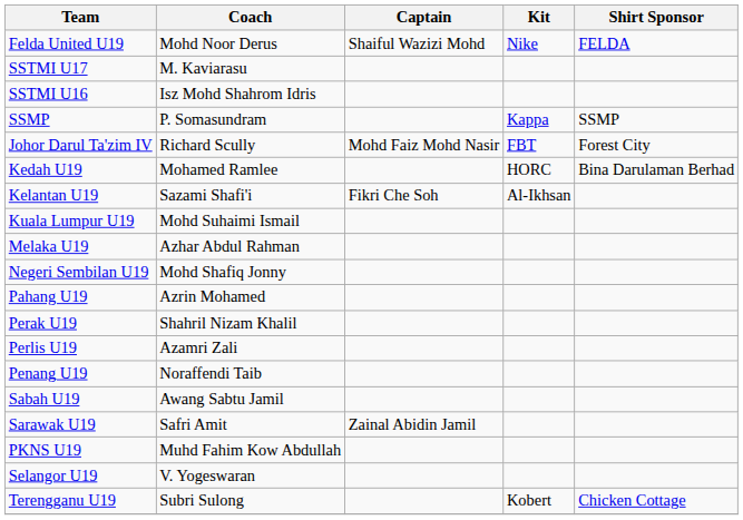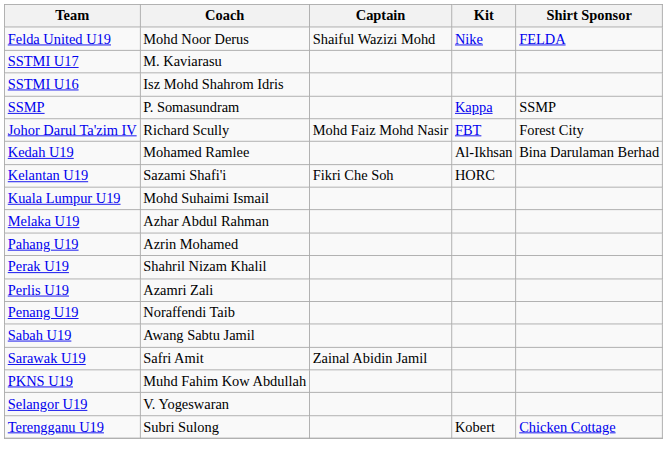 <table class="wikitable sortable" style="text-align: left;">
 <tr>
 <th>Team</th>
 <th>Coach</th>
 <th>Captain</th>
 <th>Kit</th>
 <th>Shirt Sponsor</th>
 </tr>
 <tr>
 <td><a href='#'>Felda United U19</a></td>
 <td> Mohd Noor Derus</td>
 <td> Shaiful Wazizi Mohd</td>
 <td><a href='#'>Nike</a></td>
 <td><a href='#'>FELDA</a></td>
 </tr>
 <tr>
 <td><a href='#'>SSTMI U17</a></td>
 <td> M. Kaviarasu</td>
 <td></td>
 <td></td>
 <td></td>
 </tr>
 <tr>
 <td><a href='#'>SSTMI U16</a></td>
 <td> Isz Mohd Shahrom Idris</td>
 <td></td>
 <td></td>
 <td></td>
 </tr>
 <tr>
 <td><a href='#'>SSMP</a></td>
 <td> P. Somasundram</td>
 <td></td>
 <td><a href='#'>Kappa</a></td>
 <td>SSMP</td>
 </tr>
 <tr>
 <td><a href='#'>Johor Darul Ta'zim IV</a></td>
 <td> Richard Scully</td>
 <td> Mohd Faiz Mohd Nasir</td>
 <td><a href='#'>FBT</a></td>
 <td>Forest City</td>
 </tr>
 <tr>
 <td><a href='#'>Kedah U19</a></td>
 <td> Mohamed Ramlee</td>
 <td></td>
-<td>HORC</td>
+<td>Al-Ikhsan</td>
 <td>Bina Darulaman Berhad</td>
 </tr>
 <tr>
 <td><a href='#'>Kelantan U19</a></td>
 <td> Sazami Shafi'i</td>
 <td> Fikri Che Soh</td>
-<td>Al-Ikhsan</td>
+<td>HORC</td>
 <td></td>
 </tr>
 <tr>
 <td><a href='#'>Kuala Lumpur U19</a></td>
 <td> Mohd Suhaimi Ismail</td>
 <td></td>
 <td></td>
 <td></td>
 </tr>
 <tr>
 <td><a href='#'>Melaka U19</a></td>
 <td> Azhar Abdul Rahman</td>
-<td></td>
-<td></td>
-<td></td>
-</tr>
-<tr>
-<td><a href='#'>Negeri Sembilan U19</a></td>
-<td> Mohd Shafiq Jonny</td>
 <td></td>
 <td></td>
 <td></td>
 </tr>
 <tr>
 <td><a href='#'>Pahang U19</a></td>
 <td> Azrin Mohamed</td>
 <td></td>
 <td></td>
 <td></td>
 </tr>
 <tr>
 <td><a href='#'>Perak U19</a></td>
 <td> Shahril Nizam Khalil</td>
 <td></td>
 <td></td>
 <td></td>
 </tr>
 <tr>
 <td><a href='#'>Perlis U19</a></td>
 <td> Azamri Zali</td>
 <td></td>
 <td></td>
 <td></td>
 </tr>
 <tr>
 <td><a href='#'>Penang U19</a></td>
 <td> Noraffendi Taib</td>
 <td></td>
 <td></td>
 <td></td>
 </tr>
 <tr>
 <td><a href='#'>Sabah U19</a></td>
 <td> Awang Sabtu Jamil</td>
 <td></td>
 <td></td>
 <td></td>
 </tr>
 <tr>
 <td><a href='#'>Sarawak U19</a></td>
 <td> Safri Amit</td>
 <td> Zainal Abidin Jamil</td>
 <td></td>
 <td></td>
 </tr>
 <tr>
 <td><a href='#'>PKNS U19</a></td>
 <td> Muhd Fahim Kow Abdullah</td>
 <td></td>
 <td></td>
 <td></td>
 </tr>
 <tr>
 <td><a href='#'>Selangor U19</a></td>
 <td> V. Yogeswaran</td>
 <td></td>
 <td></td>
 <td></td>
 </tr>
 <tr>
 <td><a href='#'>Terengganu U19</a></td>
 <td> Subri Sulong</td>
 <td></td>
 <td>Kobert</td>
 <td><a href='#'>Chicken Cottage</a></td>
 </tr>
 <tr>
 </tr>
 </table>
